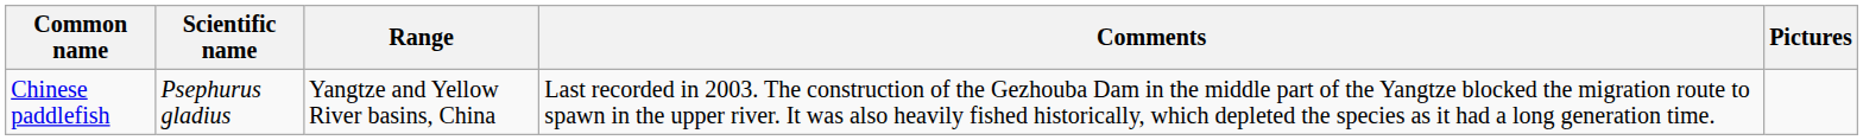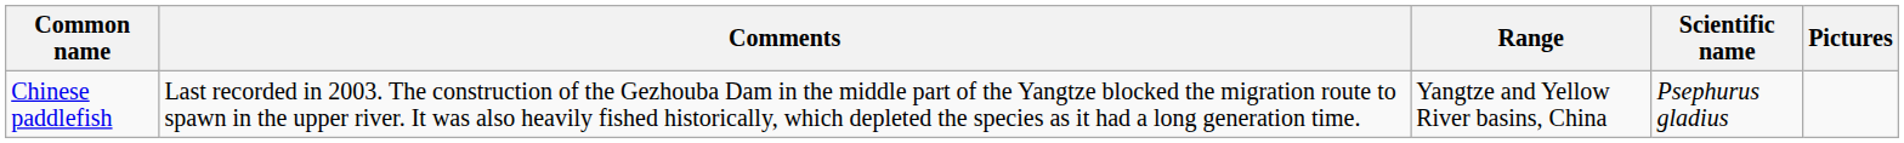 <table class="wikitable">
 <tr>
 <th>Common name</th>
+<th class="unsortable">Comments</th>
+<th>Range</th>
 <th>Scientific name</th>
-<th>Range</th>
-<th class="unsortable">Comments</th>
 <th class="unsortable">Pictures</th>
 </tr>
 <tr>
 <td><a href='#'>Chinese paddlefish</a></td>
+<td>Last recorded in 2003. The construction of the Gezhouba Dam in the middle part of the Yangtze blocked the migration route to spawn in the upper river. It was also heavily fished historically, which depleted the species as it had a long generation time.</td>
+<td>Yangtze and Yellow River basins, China</td>
 <td><em>Psephurus gladius</em></td>
-<td>Yangtze and Yellow River basins, China</td>
-<td>Last recorded in 2003. The construction of the Gezhouba Dam in the middle part of the Yangtze blocked the migration route to spawn in the upper river. It was also heavily fished historically, which depleted the species as it had a long generation time.</td>
 <td></td>
 </tr>
 </table>
